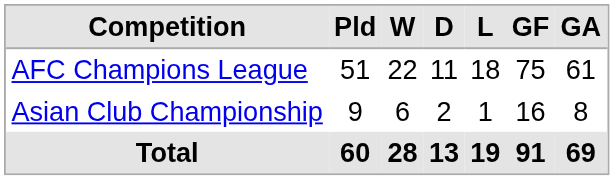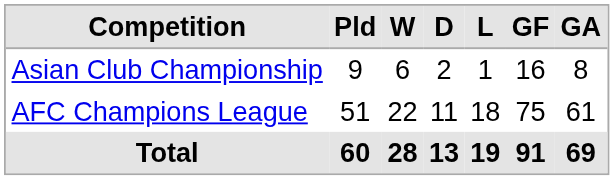 <table align=left cellspacing="0" cellpadding="3" style="border:1px solid #AAAAAA;font-size:90%">
 <tr bgcolor="#E4E4E4">
 <th style="border-bottom:1px solid #AAAAAA">Competition</th>
 <th style="border-bottom:1px solid #AAAAAA" align="center">Pld</th>
 <th style="border-bottom:1px solid #AAAAAA" align="center">W</th>
 <th style="border-bottom:1px solid #AAAAAA" align="center">D</th>
 <th style="border-bottom:1px solid #AAAAAA" align="center">L</th>
 <th style="border-bottom:1px solid #AAAAAA" align="center">GF</th>
 <th style="border-bottom:1px solid #AAAAAA" align="center">GA</th>
 </tr>
 <tr>
+<td><a href='#'>Asian Club Championship</a></td>
+<td align="center">9</td>
+<td align="center">6</td>
+<td align="center">2</td>
+<td align="center">1</td>
+<td align="center">16</td>
+<td align="center">8</td>
+</tr>
+<tr>
 <td><a href='#'>AFC Champions League</a></td>
 <td align="center">51</td>
 <td align="center">22</td>
 <td align="center">11</td>
 <td align="center">18</td>
 <td align="center">75</td>
 <td align="center">61</td>
-</tr>
-<tr>
-<td><a href='#'>Asian Club Championship</a></td>
-<td align="center">9</td>
-<td align="center">6</td>
-<td align="center">2</td>
-<td align="center">1</td>
-<td align="center">16</td>
-<td align="center">8</td>
 </tr>
 <tr>
 </tr>
 <tr style="background:#E4E4E4;">
 <th ! colspan="1"  align="centre">Total</th>
 <th>60</th>
 <th>28</th>
 <th>13</th>
 <th>19</th>
 <th>91</th>
 <th>69</th>
 </tr>
 <tr>
 </tr>
 </table>
